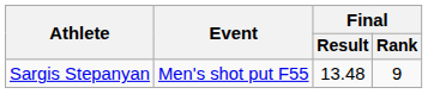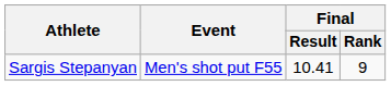 <table class="wikitable" style="font-size:90%">
 <tr>
 <th rowspan="2">Athlete</th>
 <th rowspan="2">Event</th>
 <th colspan="2">Final</th>
 </tr>
 <tr style="font-size:95%">
 <th>Result</th>
 <th>Rank</th>
 </tr>
 <tr align=center>
 <td align=left><a href='#'>Sargis Stepanyan</a></td>
 <td align=left><a href='#'>Men's shot put F55</a></td>
-<td>13.48</td>
+<td>10.41</td>
 <td>9</td>
 </tr>
 </table>
